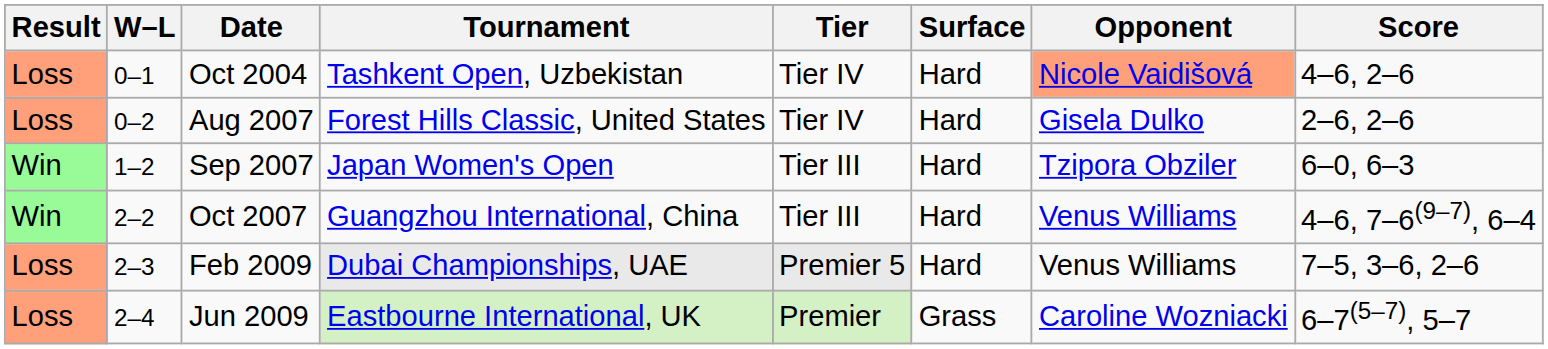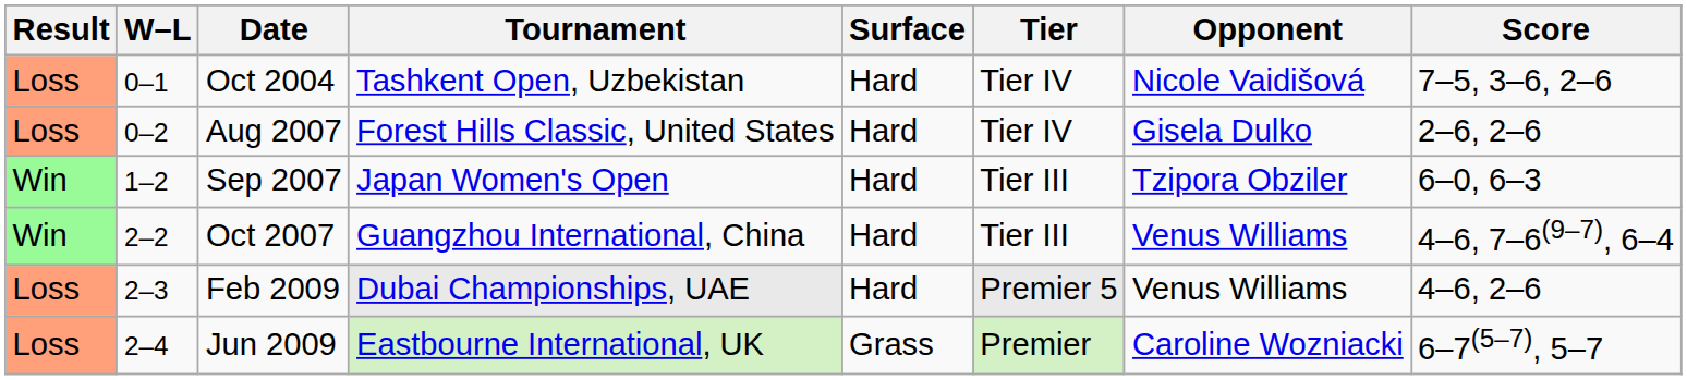 <table class="sortable wikitable">
 <tr>
 <th>Result</th>
 <th class="unsortable">W–L</th>
 <th>Date</th>
 <th>Tournament</th>
+<th>Surface</th>
 <th>Tier</th>
-<th>Surface</th>
 <th>Opponent</th>
 <th class="unsortable">Score</th>
 </tr>
 <tr>
 <td style="background:#ffa07a;">Loss</td>
 <td><small>0–1</small></td>
 <td>Oct 2004</td>
 <td><a href='#'>Tashkent Open</a>, Uzbekistan</td>
+<td>Hard</td>
 <td>Tier IV</td>
-<td>Hard</td>
-<td style="background: lightsalmon;"> <a href='#'>Nicole Vaidišová</a></td>
-<td>4–6, 2–6</td>
+<td> <a href='#'>Nicole Vaidišová</a></td>
+<td>7–5, 3–6, 2–6</td>
 </tr>
 <tr>
 <td style="background:#ffa07a;">Loss</td>
 <td><small>0–2</small></td>
 <td>Aug 2007</td>
 <td><a href='#'>Forest Hills Classic</a>, United States</td>
+<td>Hard</td>
 <td>Tier IV</td>
-<td>Hard</td>
 <td> <a href='#'>Gisela Dulko</a></td>
 <td>2–6, 2–6</td>
 </tr>
 <tr>
 <td style="background:#98fb98;">Win</td>
 <td><small>1–2</small></td>
 <td>Sep 2007</td>
 <td><a href='#'>Japan Women's Open</a></td>
+<td>Hard</td>
 <td>Tier III</td>
-<td>Hard</td>
 <td> <a href='#'>Tzipora Obziler</a></td>
 <td>6–0, 6–3</td>
 </tr>
 <tr>
 <td style="background:#98fb98;">Win</td>
 <td><small>2–2</small></td>
 <td>Oct 2007</td>
 <td><a href='#'>Guangzhou International</a>, China</td>
+<td>Hard</td>
 <td>Tier III</td>
-<td>Hard</td>
 <td> <a href='#'>Venus Williams</a></td>
 <td>4–6, 7–6<sup>(9–7)</sup>, 6–4</td>
 </tr>
 <tr>
 <td style="background:#ffa07a;">Loss</td>
 <td><small>2–3</small></td>
 <td>Feb 2009</td>
 <td style="background:#e9e9e9;"><a href='#'>Dubai Championships</a>, UAE</td>
+<td>Hard</td>
 <td style="background:#e9e9e9;">Premier 5</td>
-<td>Hard</td>
 <td> Venus Williams</td>
-<td>7–5, 3–6, 2–6</td>
+<td>4–6, 2–6</td>
 </tr>
 <tr>
 <td style="background:#ffa07a;">Loss</td>
 <td><small>2–4</small></td>
 <td>Jun 2009</td>
 <td style="background:#d4f1c5;"><a href='#'>Eastbourne International</a>, UK</td>
+<td>Grass</td>
 <td style="background:#d4f1c5;">Premier</td>
-<td>Grass</td>
 <td> <a href='#'>Caroline Wozniacki</a></td>
 <td>6–7<sup>(5–7)</sup>, 5–7</td>
 </tr>
 </table>
